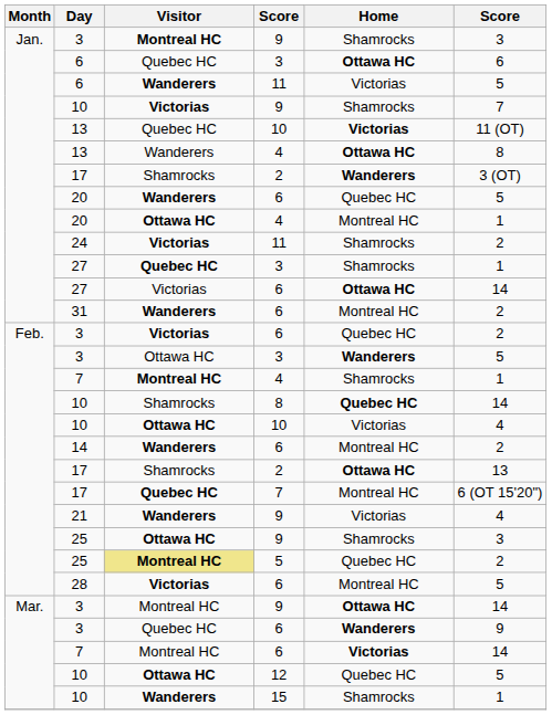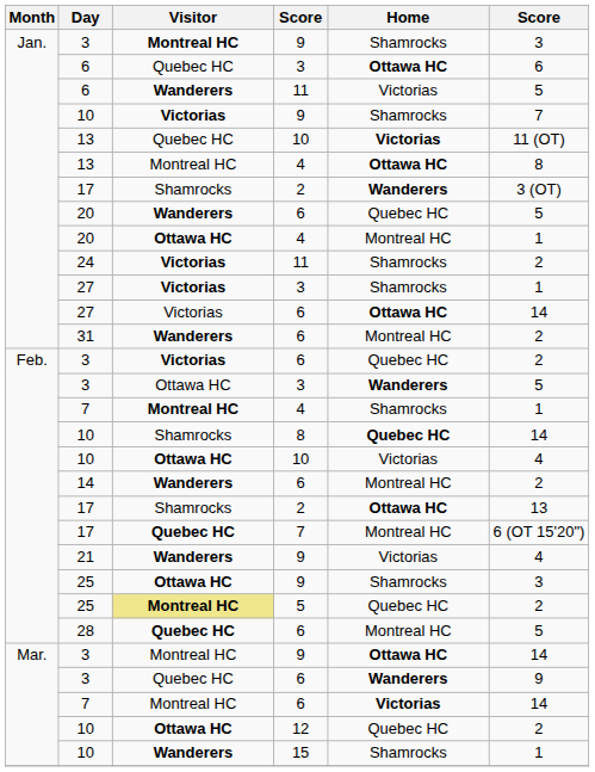 <table class="wikitable" style="text-align:center;">
 <tr>
 <th style="width:3em">Month</th>
 <th style="width:3em">Day</th>
 <th style="width:10em">Visitor</th>
 <th style="width:3em">Score</th>
 <th style="width:10em">Home</th>
 <th style="width:6em">Score</th>
 </tr>
 <tr>
 <td rowspan=13 valign=top>Jan.</td>
 <td>3</td>
 <td><strong>Montreal HC</strong></td>
 <td>9</td>
 <td>Shamrocks</td>
 <td>3</td>
 </tr>
 <tr>
 <td>6</td>
 <td>Quebec HC</td>
 <td>3</td>
 <td><strong>Ottawa HC</strong></td>
 <td>6</td>
 </tr>
 <tr>
 <td>6</td>
 <td><strong>Wanderers</strong></td>
 <td>11</td>
 <td>Victorias</td>
 <td>5</td>
 </tr>
 <tr>
 <td>10</td>
 <td><strong>Victorias</strong></td>
 <td>9</td>
 <td>Shamrocks</td>
 <td>7</td>
 </tr>
 <tr>
 <td>13</td>
 <td>Quebec HC</td>
 <td>10</td>
 <td><strong>Victorias</strong></td>
 <td>11 (OT)</td>
 </tr>
 <tr>
 <td>13</td>
-<td>Wanderers</td>
+<td>Montreal HC</td>
 <td>4</td>
 <td><strong>Ottawa HC</strong></td>
 <td>8</td>
 </tr>
 <tr>
 <td>17</td>
 <td>Shamrocks</td>
 <td>2</td>
 <td><strong>Wanderers</strong></td>
 <td>3 (OT)</td>
 </tr>
 <tr>
 <td>20</td>
 <td><strong>Wanderers</strong></td>
 <td>6</td>
 <td>Quebec HC</td>
 <td>5</td>
 </tr>
 <tr>
 <td>20</td>
 <td><strong>Ottawa HC</strong></td>
 <td>4</td>
 <td>Montreal HC</td>
 <td>1</td>
 </tr>
 <tr>
 <td>24</td>
 <td><strong>Victorias</strong></td>
 <td>11</td>
 <td>Shamrocks</td>
 <td>2</td>
 </tr>
 <tr>
 <td>27</td>
-<td><strong>Quebec HC</strong></td>
+<td><strong>Victorias</strong></td>
 <td>3</td>
 <td>Shamrocks</td>
 <td>1</td>
 </tr>
 <tr>
 <td>27</td>
 <td>Victorias</td>
 <td>6</td>
 <td><strong>Ottawa HC</strong></td>
 <td>14</td>
 </tr>
 <tr>
 <td>31</td>
 <td><strong>Wanderers</strong></td>
 <td>6</td>
 <td>Montreal HC</td>
 <td>2</td>
 </tr>
 <tr>
 <td rowspan=12 valign=top>Feb.</td>
 <td>3</td>
 <td><strong>Victorias</strong></td>
 <td>6</td>
 <td>Quebec HC</td>
 <td>2</td>
 </tr>
 <tr>
 <td>3</td>
 <td>Ottawa HC</td>
 <td>3</td>
 <td><strong>Wanderers</strong></td>
 <td>5</td>
 </tr>
 <tr>
 <td>7</td>
 <td><strong>Montreal HC</strong></td>
 <td>4</td>
 <td>Shamrocks</td>
 <td>1</td>
 </tr>
 <tr>
 <td>10</td>
 <td>Shamrocks</td>
 <td>8</td>
 <td><strong>Quebec HC</strong></td>
 <td>14</td>
 </tr>
 <tr>
 <td>10</td>
 <td><strong>Ottawa HC</strong></td>
 <td>10</td>
 <td>Victorias</td>
 <td>4</td>
 </tr>
 <tr>
 <td>14</td>
 <td><strong>Wanderers</strong></td>
 <td>6</td>
 <td>Montreal HC</td>
 <td>2</td>
 </tr>
 <tr>
 <td>17</td>
 <td>Shamrocks</td>
 <td>2</td>
 <td><strong>Ottawa HC</strong></td>
 <td>13</td>
 </tr>
 <tr>
 <td>17</td>
 <td><strong>Quebec HC</strong></td>
 <td>7</td>
 <td>Montreal HC</td>
 <td>6 (OT 15'20")</td>
 </tr>
 <tr>
 <td>21</td>
 <td><strong>Wanderers</strong></td>
 <td>9</td>
 <td>Victorias</td>
 <td>4</td>
 </tr>
 <tr>
 <td>25</td>
 <td><strong>Ottawa HC</strong></td>
 <td>9</td>
 <td>Shamrocks</td>
 <td>3</td>
 </tr>
 <tr>
 <td>25</td>
 <td style="background: khaki;"><strong>Montreal HC</strong></td>
 <td>5</td>
 <td>Quebec HC</td>
 <td>2</td>
 </tr>
 <tr>
 <td>28</td>
-<td><strong>Victorias</strong></td>
+<td><strong>Quebec HC</strong></td>
 <td>6</td>
 <td>Montreal HC</td>
 <td>5</td>
 </tr>
 <tr>
 <td rowspan=5  valign=top>Mar.</td>
 <td>3</td>
 <td>Montreal HC</td>
 <td>9</td>
 <td><strong>Ottawa HC</strong></td>
 <td>14</td>
 </tr>
 <tr>
 <td>3</td>
 <td>Quebec HC</td>
 <td>6</td>
 <td><strong>Wanderers</strong></td>
 <td>9</td>
 </tr>
 <tr>
 <td>7</td>
 <td>Montreal HC</td>
 <td>6</td>
 <td><strong>Victorias</strong></td>
 <td>14</td>
 </tr>
 <tr>
 <td>10</td>
 <td><strong>Ottawa HC</strong></td>
 <td>12</td>
 <td>Quebec HC</td>
-<td>5</td>
+<td>2</td>
 </tr>
 <tr>
 <td>10</td>
 <td><strong>Wanderers</strong></td>
 <td>15</td>
 <td>Shamrocks</td>
 <td>1</td>
 </tr>
 <tr>
 </tr>
 </table>
